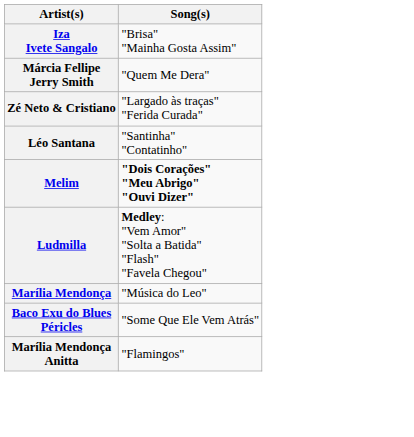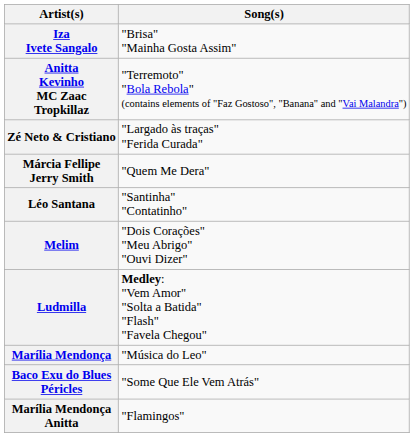 <table class="wikitable plainrowheaders">
 <tr>
 <th scope="col">Artist(s)</th>
 <th scope="col">Song(s)</th>
 </tr>
 <tr>
 <th scope="row"><a href='#'>Iza</a><br><a href='#'>Ivete Sangalo</a></th>
 <td>"Brisa"<br>"Mainha Gosta Assim"</td>
 </tr>
 <tr>
-<th scope="row">Márcia Fellipe<br>Jerry Smith</th>
-<td>"Quem Me Dera"</td>
+<th scope="row"><a href='#'>Anitta</a><br><a href='#'>Kevinho</a><br>MC Zaac<br>Tropkillaz</th>
+<td>"Terremoto"<br>"<a href='#'>Bola Rebola</a>"<br><small>(contains elements of "Faz Gostoso", "Banana" and "<a href='#'>Vai Malandra</a>")</small></td>
 </tr>
 <tr>
 <th scope="row">Zé Neto & Cristiano</th>
 <td>"Largado às traças"<br>"Ferida Curada"</td>
+</tr>
+<tr>
+<th scope="row">Márcia Fellipe<br>Jerry Smith</th>
+<td>"Quem Me Dera"</td>
 </tr>
 <tr>
 <th scope="row">Léo Santana</th>
 <td>"Santinha"<br>"Contatinho"</td>
 </tr>
 <tr>
 <th scope="row"><a href='#'>Melim</a></th>
-<td><strong>"Dois Corações"<br>"Meu Abrigo"<br>"Ouvi Dizer"</strong></td>
+<td>"Dois Corações"<br>"Meu Abrigo"<br>"Ouvi Dizer"</td>
 </tr>
 <tr>
 <th scope="row"><a href='#'>Ludmilla</a></th>
 <td><strong>Medley</strong>:<br>"Vem Amor"<br>"Solta a Batida"<br>"Flash"<br>"Favela Chegou"</td>
 </tr>
 <tr>
 <th scope="row"><a href='#'>Marília Mendonça</a></th>
 <td>"Música do Leo"</td>
 </tr>
 <tr>
 <th scope="row"><a href='#'>Baco Exu do Blues</a><br><a href='#'>Péricles</a></th>
 <td>"Some Que Ele Vem Atrás"</td>
 </tr>
 <tr>
 <th scope="row">Marília Mendonça<br>Anitta</th>
 <td>"Flamingos"</td>
 </tr>
 </table>
